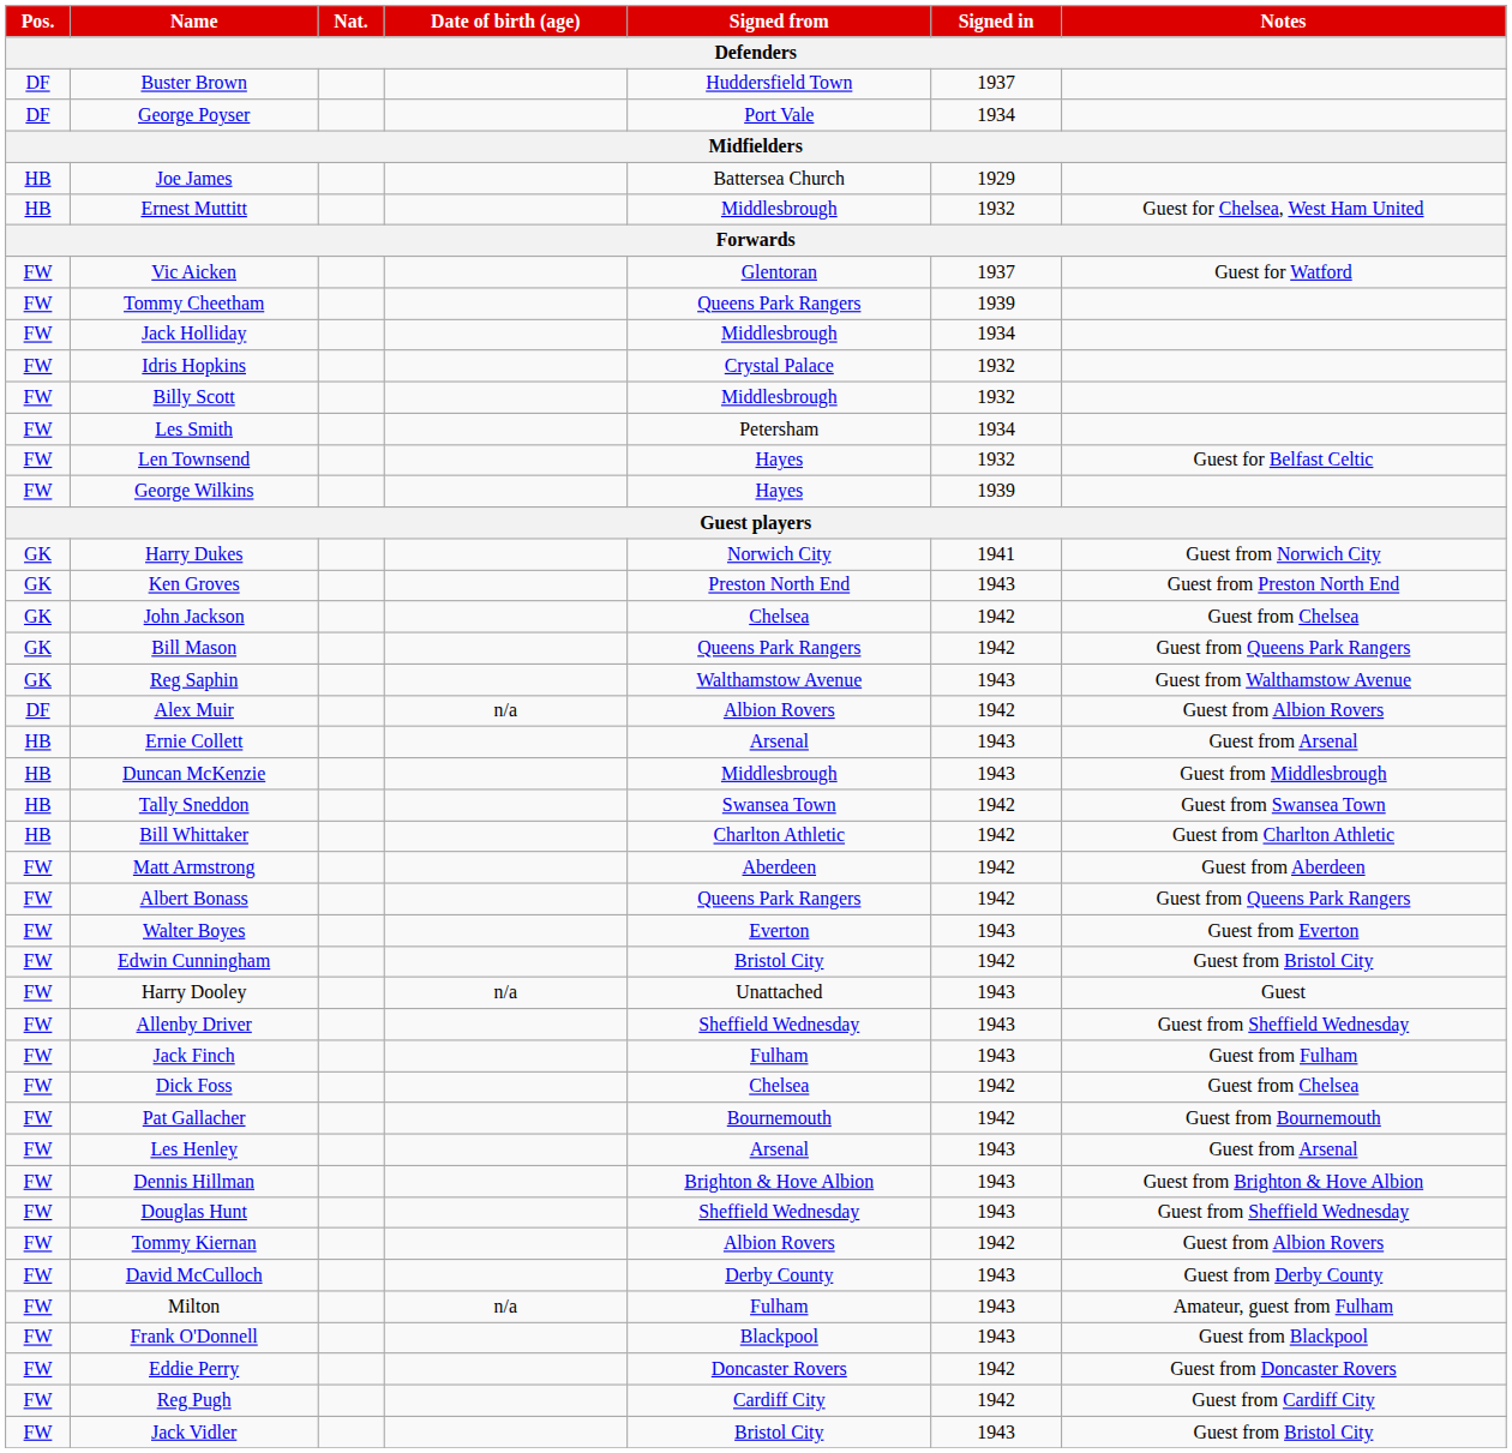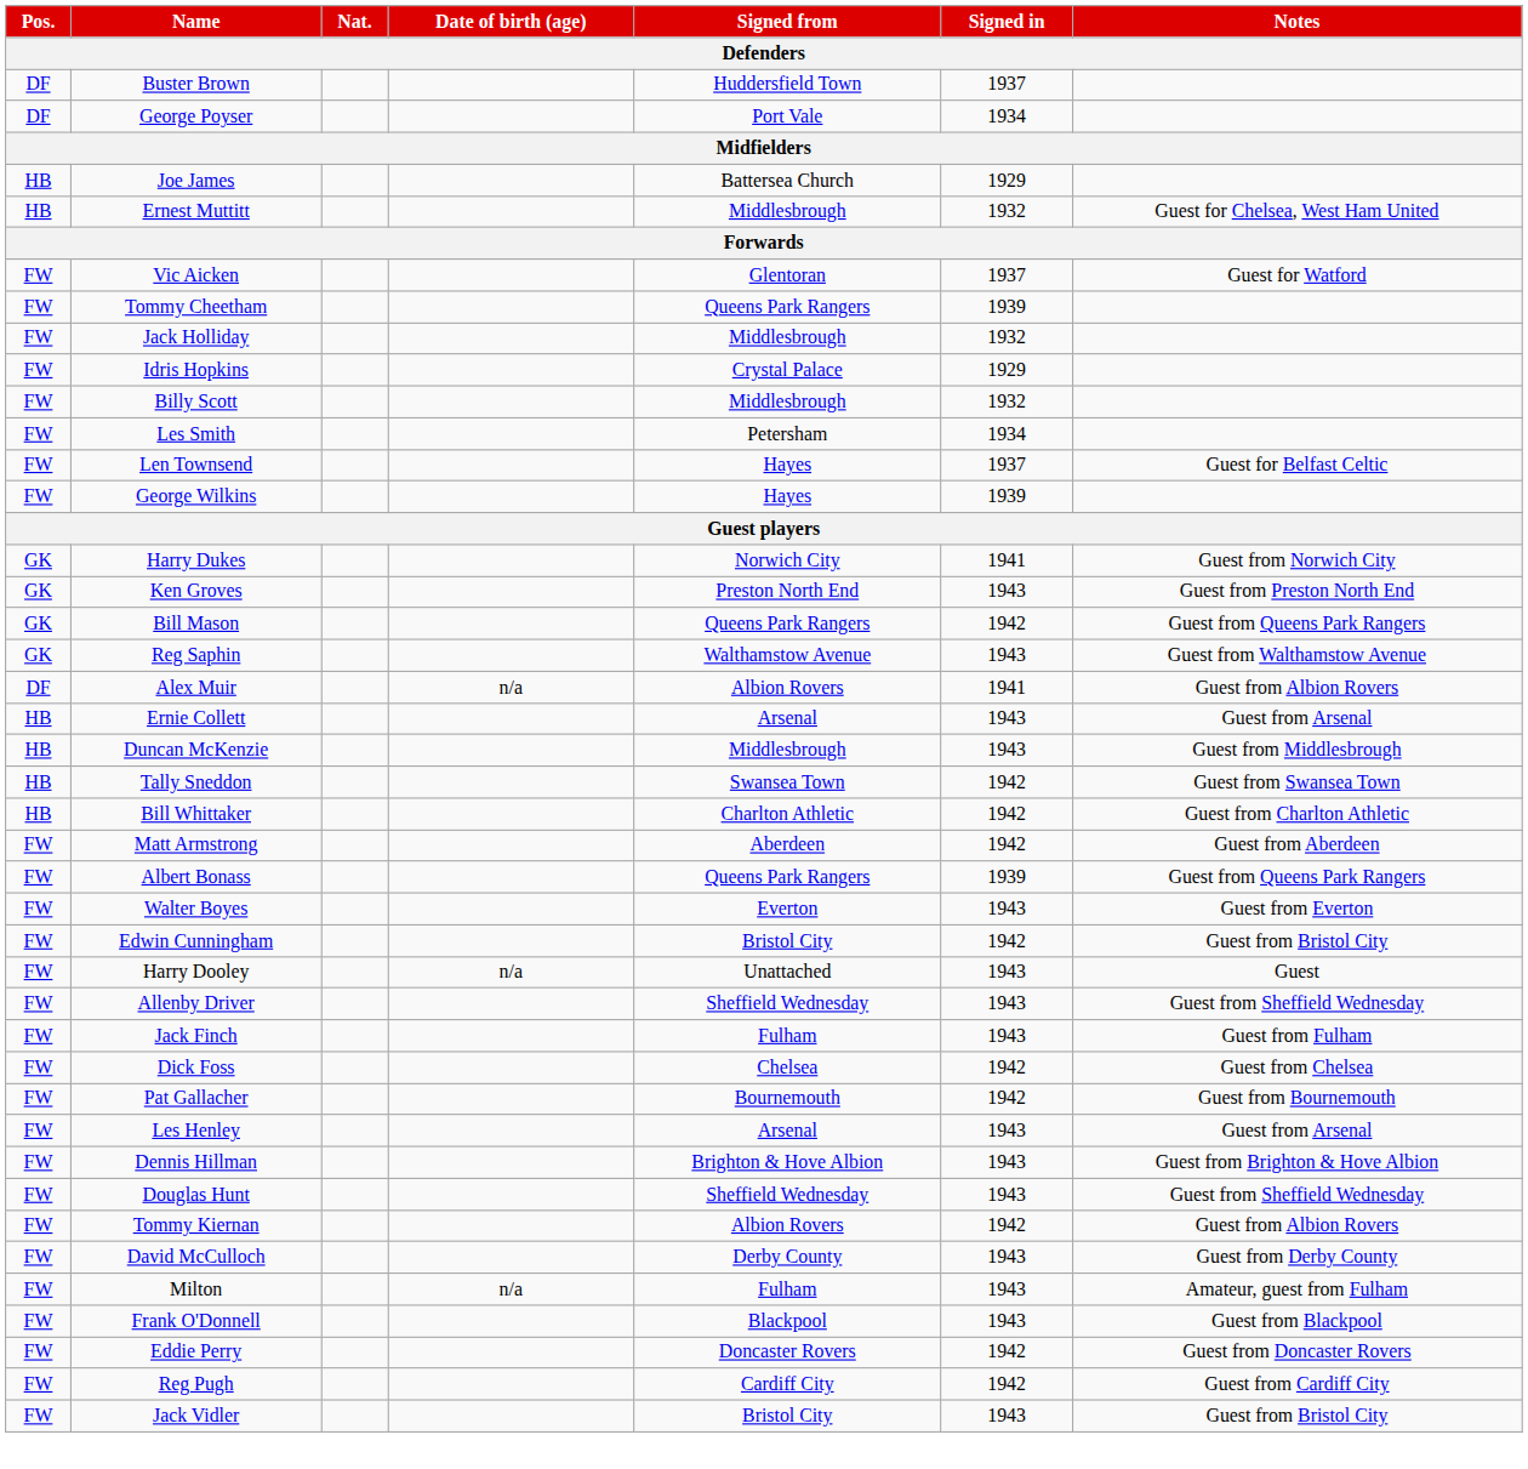 <table class="wikitable"  style="text-align:center; font-size:90%; width:90%;">
 <tr>
 <th style="background:#d00; color:white; text-align:center;">Pos.</th>
 <th style="background:#d00; color:white; text-align:center;">Name</th>
 <th style="background:#d00; color:white; text-align:center;">Nat.</th>
 <th style="background:#d00; color:white; text-align:center;">Date of birth (age)</th>
 <th style="background:#d00; color:white; text-align:center;">Signed from</th>
 <th style="background:#d00; color:white; text-align:center;">Signed in</th>
 <th style="background:#d00; color:white; text-align:center;">Notes</th>
 </tr>
 <tr>
 <th colspan="7">Defenders</th>
 </tr>
 <tr>
 <td><a href='#'>DF</a></td>
 <td><a href='#'>Buster Brown</a></td>
 <td></td>
 <td></td>
 <td><a href='#'>Huddersfield Town</a></td>
 <td>1937</td>
 <td></td>
 </tr>
 <tr>
 <td><a href='#'>DF</a></td>
 <td><a href='#'>George Poyser</a></td>
 <td></td>
 <td></td>
 <td><a href='#'>Port Vale</a></td>
 <td>1934</td>
 <td></td>
 </tr>
 <tr>
 <th colspan="7">Midfielders</th>
 </tr>
 <tr>
 <td><a href='#'>HB</a></td>
 <td><a href='#'>Joe James</a></td>
 <td></td>
 <td></td>
 <td>Battersea Church</td>
 <td>1929</td>
 <td></td>
 </tr>
 <tr>
 <td><a href='#'>HB</a></td>
 <td><a href='#'>Ernest Muttitt</a></td>
 <td></td>
 <td></td>
 <td><a href='#'>Middlesbrough</a></td>
 <td>1932</td>
 <td>Guest for <a href='#'>Chelsea</a>, <a href='#'>West Ham United</a></td>
 </tr>
 <tr>
 <th colspan="7">Forwards</th>
 </tr>
 <tr>
 <td><a href='#'>FW</a></td>
 <td><a href='#'>Vic Aicken</a></td>
 <td></td>
 <td></td>
 <td><a href='#'>Glentoran</a></td>
 <td>1937</td>
 <td>Guest for <a href='#'>Watford</a></td>
 </tr>
 <tr>
 <td><a href='#'>FW</a></td>
 <td><a href='#'>Tommy Cheetham</a></td>
 <td></td>
 <td></td>
 <td><a href='#'>Queens Park Rangers</a></td>
 <td>1939</td>
 <td></td>
 </tr>
 <tr>
 <td><a href='#'>FW</a></td>
 <td><a href='#'>Jack Holliday</a></td>
 <td></td>
 <td></td>
 <td><a href='#'>Middlesbrough</a></td>
-<td>1934</td>
+<td>1932</td>
 <td></td>
 </tr>
 <tr>
 <td><a href='#'>FW</a></td>
 <td><a href='#'>Idris Hopkins</a></td>
 <td></td>
 <td></td>
 <td><a href='#'>Crystal Palace</a></td>
-<td>1932</td>
+<td>1929</td>
 <td></td>
 </tr>
 <tr>
 <td><a href='#'>FW</a></td>
 <td><a href='#'>Billy Scott</a></td>
 <td></td>
 <td></td>
 <td><a href='#'>Middlesbrough</a></td>
 <td>1932</td>
 <td></td>
 </tr>
 <tr>
 <td><a href='#'>FW</a></td>
 <td><a href='#'>Les Smith</a></td>
 <td></td>
 <td></td>
 <td>Petersham</td>
 <td>1934</td>
 <td></td>
 </tr>
 <tr>
 <td><a href='#'>FW</a></td>
 <td><a href='#'>Len Townsend</a></td>
 <td></td>
 <td></td>
 <td><a href='#'>Hayes</a></td>
-<td>1932</td>
+<td>1937</td>
 <td>Guest for <a href='#'>Belfast Celtic</a></td>
 </tr>
 <tr>
 <td><a href='#'>FW</a></td>
 <td><a href='#'>George Wilkins</a></td>
 <td></td>
 <td></td>
 <td><a href='#'>Hayes</a></td>
 <td>1939</td>
 <td></td>
 </tr>
 <tr>
 <th colspan="7">Guest players</th>
 </tr>
 <tr>
 <td><a href='#'>GK</a></td>
 <td><a href='#'>Harry Dukes</a></td>
 <td></td>
 <td></td>
 <td><a href='#'>Norwich City</a></td>
 <td>1941</td>
 <td>Guest from <a href='#'>Norwich City</a></td>
 </tr>
 <tr>
 <td><a href='#'>GK</a></td>
 <td><a href='#'>Ken Groves</a></td>
 <td></td>
 <td></td>
 <td><a href='#'>Preston North End</a></td>
 <td>1943</td>
 <td>Guest from <a href='#'>Preston North End</a></td>
 </tr>
 <tr>
 <td><a href='#'>GK</a></td>
-<td><a href='#'>John Jackson</a></td>
-<td></td>
-<td></td>
-<td><a href='#'>Chelsea</a></td>
-<td>1942</td>
-<td>Guest from <a href='#'>Chelsea</a></td>
-</tr>
-<tr>
-<td><a href='#'>GK</a></td>
 <td><a href='#'>Bill Mason</a></td>
 <td></td>
 <td></td>
 <td><a href='#'>Queens Park Rangers</a></td>
 <td>1942</td>
 <td>Guest from <a href='#'>Queens Park Rangers</a></td>
 </tr>
 <tr>
 <td><a href='#'>GK</a></td>
 <td><a href='#'>Reg Saphin</a></td>
 <td></td>
 <td></td>
 <td><a href='#'>Walthamstow Avenue</a></td>
 <td>1943</td>
 <td>Guest from <a href='#'>Walthamstow Avenue</a></td>
 </tr>
 <tr>
 <td><a href='#'>DF</a></td>
 <td><a href='#'>Alex Muir</a></td>
 <td></td>
 <td>n/a</td>
 <td><a href='#'>Albion Rovers</a></td>
-<td>1942</td>
+<td>1941</td>
 <td>Guest from <a href='#'>Albion Rovers</a></td>
 </tr>
 <tr>
 <td><a href='#'>HB</a></td>
 <td><a href='#'>Ernie Collett</a></td>
 <td></td>
 <td></td>
 <td><a href='#'>Arsenal</a></td>
 <td>1943</td>
 <td>Guest from <a href='#'>Arsenal</a></td>
 </tr>
 <tr>
 <td><a href='#'>HB</a></td>
 <td><a href='#'>Duncan McKenzie</a></td>
 <td></td>
 <td></td>
 <td><a href='#'>Middlesbrough</a></td>
 <td>1943</td>
 <td>Guest from <a href='#'>Middlesbrough</a></td>
 </tr>
 <tr>
 <td><a href='#'>HB</a></td>
 <td><a href='#'>Tally Sneddon</a></td>
 <td></td>
 <td></td>
 <td><a href='#'>Swansea Town</a></td>
 <td>1942</td>
 <td>Guest from <a href='#'>Swansea Town</a></td>
 </tr>
 <tr>
 <td><a href='#'>HB</a></td>
 <td><a href='#'>Bill Whittaker</a></td>
 <td></td>
 <td></td>
 <td><a href='#'>Charlton Athletic</a></td>
 <td>1942</td>
 <td>Guest from <a href='#'>Charlton Athletic</a></td>
 </tr>
 <tr>
 <td><a href='#'>FW</a></td>
 <td><a href='#'>Matt Armstrong</a></td>
 <td></td>
 <td></td>
 <td><a href='#'>Aberdeen</a></td>
 <td>1942</td>
 <td>Guest from <a href='#'>Aberdeen</a></td>
 </tr>
 <tr>
 <td><a href='#'>FW</a></td>
 <td><a href='#'>Albert Bonass</a></td>
 <td></td>
 <td></td>
 <td><a href='#'>Queens Park Rangers</a></td>
-<td>1942</td>
+<td>1939</td>
 <td>Guest from <a href='#'>Queens Park Rangers</a></td>
 </tr>
 <tr>
 <td><a href='#'>FW</a></td>
 <td><a href='#'>Walter Boyes</a></td>
 <td></td>
 <td></td>
 <td><a href='#'>Everton</a></td>
 <td>1943</td>
 <td>Guest from <a href='#'>Everton</a></td>
 </tr>
 <tr>
 <td><a href='#'>FW</a></td>
 <td><a href='#'>Edwin Cunningham</a></td>
 <td></td>
 <td></td>
 <td><a href='#'>Bristol City</a></td>
 <td>1942</td>
 <td>Guest from <a href='#'>Bristol City</a></td>
 </tr>
 <tr>
 <td><a href='#'>FW</a></td>
 <td>Harry Dooley</td>
 <td></td>
 <td>n/a</td>
 <td>Unattached</td>
 <td>1943</td>
 <td>Guest</td>
 </tr>
 <tr>
 <td><a href='#'>FW</a></td>
 <td><a href='#'>Allenby Driver</a></td>
 <td></td>
 <td></td>
 <td><a href='#'>Sheffield Wednesday</a></td>
 <td>1943</td>
 <td>Guest from <a href='#'>Sheffield Wednesday</a></td>
 </tr>
 <tr>
 <td><a href='#'>FW</a></td>
 <td><a href='#'>Jack Finch</a></td>
 <td></td>
 <td></td>
 <td><a href='#'>Fulham</a></td>
 <td>1943</td>
 <td>Guest from <a href='#'>Fulham</a></td>
 </tr>
 <tr>
 <td><a href='#'>FW</a></td>
 <td><a href='#'>Dick Foss</a></td>
 <td></td>
 <td></td>
 <td><a href='#'>Chelsea</a></td>
 <td>1942</td>
 <td>Guest from <a href='#'>Chelsea</a></td>
 </tr>
 <tr>
 <td><a href='#'>FW</a></td>
 <td><a href='#'>Pat Gallacher</a></td>
 <td></td>
 <td></td>
 <td><a href='#'>Bournemouth</a></td>
 <td>1942</td>
 <td>Guest from <a href='#'>Bournemouth</a></td>
 </tr>
 <tr>
 <td><a href='#'>FW</a></td>
 <td><a href='#'>Les Henley</a></td>
 <td></td>
 <td></td>
 <td><a href='#'>Arsenal</a></td>
 <td>1943</td>
 <td>Guest from <a href='#'>Arsenal</a></td>
 </tr>
 <tr>
 <td><a href='#'>FW</a></td>
 <td><a href='#'>Dennis Hillman</a></td>
 <td></td>
 <td></td>
 <td><a href='#'>Brighton & Hove Albion</a></td>
 <td>1943</td>
 <td>Guest from <a href='#'>Brighton & Hove Albion</a></td>
 </tr>
 <tr>
 <td><a href='#'>FW</a></td>
 <td><a href='#'>Douglas Hunt</a></td>
 <td></td>
 <td></td>
 <td><a href='#'>Sheffield Wednesday</a></td>
 <td>1943</td>
 <td>Guest from <a href='#'>Sheffield Wednesday</a></td>
 </tr>
 <tr>
 <td><a href='#'>FW</a></td>
 <td><a href='#'>Tommy Kiernan</a></td>
 <td></td>
 <td></td>
 <td><a href='#'>Albion Rovers</a></td>
 <td>1942</td>
 <td>Guest from <a href='#'>Albion Rovers</a></td>
 </tr>
 <tr>
 <td><a href='#'>FW</a></td>
 <td><a href='#'>David McCulloch</a></td>
 <td></td>
 <td></td>
 <td><a href='#'>Derby County</a></td>
 <td>1943</td>
 <td>Guest from <a href='#'>Derby County</a></td>
 </tr>
 <tr>
 <td><a href='#'>FW</a></td>
 <td>Milton</td>
 <td></td>
 <td>n/a</td>
 <td><a href='#'>Fulham</a></td>
 <td>1943</td>
 <td>Amateur, guest from <a href='#'>Fulham</a></td>
 </tr>
 <tr>
 <td><a href='#'>FW</a></td>
 <td><a href='#'>Frank O'Donnell</a></td>
 <td></td>
 <td></td>
 <td><a href='#'>Blackpool</a></td>
 <td>1943</td>
 <td>Guest from <a href='#'>Blackpool</a></td>
 </tr>
 <tr>
 <td><a href='#'>FW</a></td>
 <td><a href='#'>Eddie Perry</a></td>
 <td></td>
 <td></td>
 <td><a href='#'>Doncaster Rovers</a></td>
 <td>1942</td>
 <td>Guest from <a href='#'>Doncaster Rovers</a></td>
 </tr>
 <tr>
 <td><a href='#'>FW</a></td>
 <td><a href='#'>Reg Pugh</a></td>
 <td></td>
 <td></td>
 <td><a href='#'>Cardiff City</a></td>
 <td>1942</td>
 <td>Guest from <a href='#'>Cardiff City</a></td>
 </tr>
 <tr>
 <td><a href='#'>FW</a></td>
 <td><a href='#'>Jack Vidler</a></td>
 <td></td>
 <td></td>
 <td><a href='#'>Bristol City</a></td>
 <td>1943</td>
 <td>Guest from <a href='#'>Bristol City</a></td>
 </tr>
 </table>
